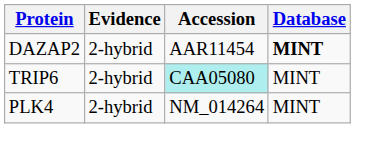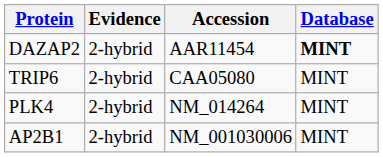 <table class="wikitable sortable">
 <tr>
 <th><a href='#'>Protein</a></th>
 <th>Evidence</th>
 <th>Accession</th>
 <th><a href='#'>Database</a></th>
 </tr>
 <tr>
 <td>DAZAP2</td>
 <td>2-hybrid</td>
 <td>AAR11454</td>
 <td><strong>MINT</strong></td>
 </tr>
 <tr>
 <td>TRIP6</td>
 <td>2-hybrid</td>
-<td style="background: paleturquoise;">CAA05080</td>
+<td>CAA05080</td>
 <td>MINT</td>
 </tr>
 <tr>
 <td>PLK4</td>
 <td>2-hybrid</td>
 <td>NM_014264</td>
 <td>MINT</td>
 </tr>
+<tr>
+<td>AP2B1</td>
+<td>2-hybrid</td>
+<td>NM_001030006</td>
+<td>MINT</td>
+</tr>
 </table>
